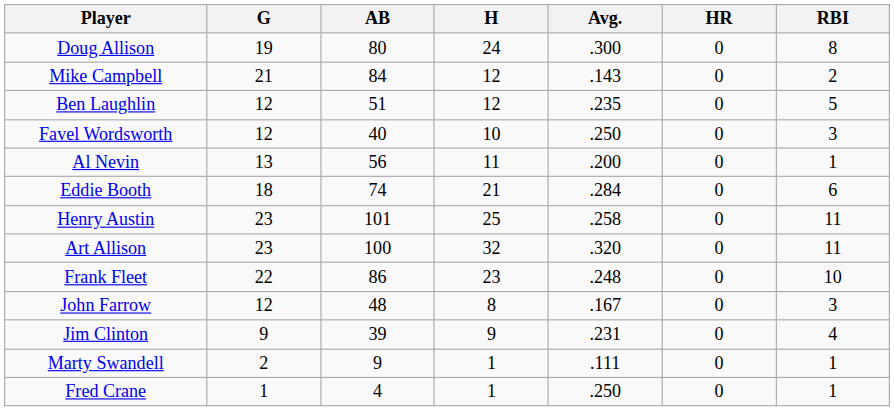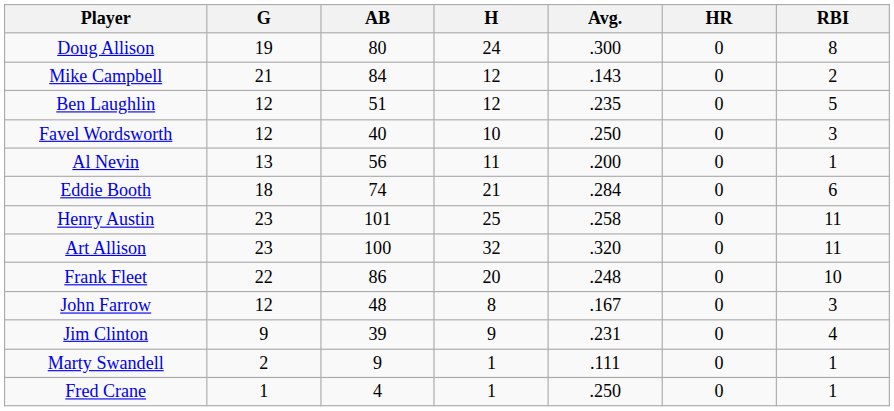 <table class="wikitable sortable">
 <tr>
 <th bgcolor="#DDDDFF" width="16%">Player</th>
 <th bgcolor="#DDDDFF" width="9%">G</th>
 <th bgcolor="#DDDDFF" width="9%">AB</th>
 <th bgcolor="#DDDDFF" width="9%">H</th>
 <th bgcolor="#DDDDFF" width="9%">Avg.</th>
 <th bgcolor="#DDDDFF" width="9%">HR</th>
 <th bgcolor="#DDDDFF" width="9%">RBI</th>
 </tr>
 <tr align=center>
 <td><a href='#'>Doug Allison</a></td>
 <td>19</td>
 <td>80</td>
 <td>24</td>
 <td>.300</td>
 <td>0</td>
 <td>8</td>
 </tr>
 <tr align=center>
 <td><a href='#'>Mike Campbell</a></td>
 <td>21</td>
 <td>84</td>
 <td>12</td>
 <td>.143</td>
 <td>0</td>
 <td>2</td>
 </tr>
 <tr align=center>
 <td><a href='#'>Ben Laughlin</a></td>
 <td>12</td>
 <td>51</td>
 <td>12</td>
 <td>.235</td>
 <td>0</td>
 <td>5</td>
 </tr>
 <tr align=center>
 <td><a href='#'>Favel Wordsworth</a></td>
 <td>12</td>
 <td>40</td>
 <td>10</td>
 <td>.250</td>
 <td>0</td>
 <td>3</td>
 </tr>
 <tr align=center>
 <td><a href='#'>Al Nevin</a></td>
 <td>13</td>
 <td>56</td>
 <td>11</td>
 <td>.200</td>
 <td>0</td>
 <td>1</td>
 </tr>
 <tr align=center>
 <td><a href='#'>Eddie Booth</a></td>
 <td>18</td>
 <td>74</td>
 <td>21</td>
 <td>.284</td>
 <td>0</td>
 <td>6</td>
 </tr>
 <tr align=center>
 <td><a href='#'>Henry Austin</a></td>
 <td>23</td>
 <td>101</td>
 <td>25</td>
 <td>.258</td>
 <td>0</td>
 <td>11</td>
 </tr>
 <tr align=center>
 <td><a href='#'>Art Allison</a></td>
 <td>23</td>
 <td>100</td>
 <td>32</td>
 <td>.320</td>
 <td>0</td>
 <td>11</td>
 </tr>
 <tr align=center>
 <td><a href='#'>Frank Fleet</a></td>
 <td>22</td>
 <td>86</td>
-<td>23</td>
+<td>20</td>
 <td>.248</td>
 <td>0</td>
 <td>10</td>
 </tr>
 <tr align=center>
 <td><a href='#'>John Farrow</a></td>
 <td>12</td>
 <td>48</td>
 <td>8</td>
 <td>.167</td>
 <td>0</td>
 <td>3</td>
 </tr>
 <tr align=center>
 <td><a href='#'>Jim Clinton</a></td>
 <td>9</td>
 <td>39</td>
 <td>9</td>
 <td>.231</td>
 <td>0</td>
 <td>4</td>
 </tr>
 <tr align=center>
 <td><a href='#'>Marty Swandell</a></td>
 <td>2</td>
 <td>9</td>
 <td>1</td>
 <td>.111</td>
 <td>0</td>
 <td>1</td>
 </tr>
 <tr align=center>
 <td><a href='#'>Fred Crane</a></td>
 <td>1</td>
 <td>4</td>
 <td>1</td>
 <td>.250</td>
 <td>0</td>
 <td>1</td>
 </tr>
 </table>
